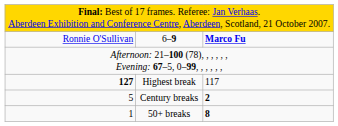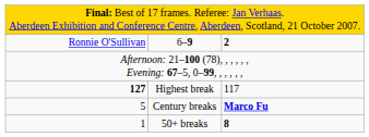 <table class="wikitable" style="font-size: 95%; margin: 1em auto 1em auto;">
 <tr>
 <td colspan="3" align="center" bgcolor="#ffd700"><strong>Final:</strong> Best of 17 frames. Referee: <a href='#'>Jan Verhaas</a>.<br><a href='#'>Aberdeen Exhibition and Conference Centre</a>, <a href='#'>Aberdeen</a>, Scotland, 21 October 2007.</td>
 </tr>
 <tr>
 <td width="200" align="right"><a href='#'>Ronnie O'Sullivan</a> <br></td>
 <td width="100" align="center">6–<strong>9</strong></td>
-<td width="200"><strong><a href='#'>Marco Fu</a></strong><br></td>
+<td><strong>2</strong></td>
 </tr>
 <tr>
 <td colspan="3" align="center" style="font-size: 100%"><em>Afternoon:</em> 21–<strong>100</strong> (78), , , , , ,  <br><em>Evening:</em> <strong>67</strong>–5, 0–<strong>99</strong>, , , , , , </td>
 </tr>
 <tr>
 <td align="right"><strong>127</strong></td>
 <td align="center">Highest break</td>
 <td>117</td>
 </tr>
 <tr>
 <td align="right">5</td>
 <td align="center">Century breaks</td>
-<td><strong>2</strong></td>
+<td width="200"><strong><a href='#'>Marco Fu</a></strong><br></td>
 </tr>
 <tr>
 <td align="right">1</td>
 <td align="center">50+ breaks</td>
 <td><strong>8</strong></td>
 </tr>
 </table>
